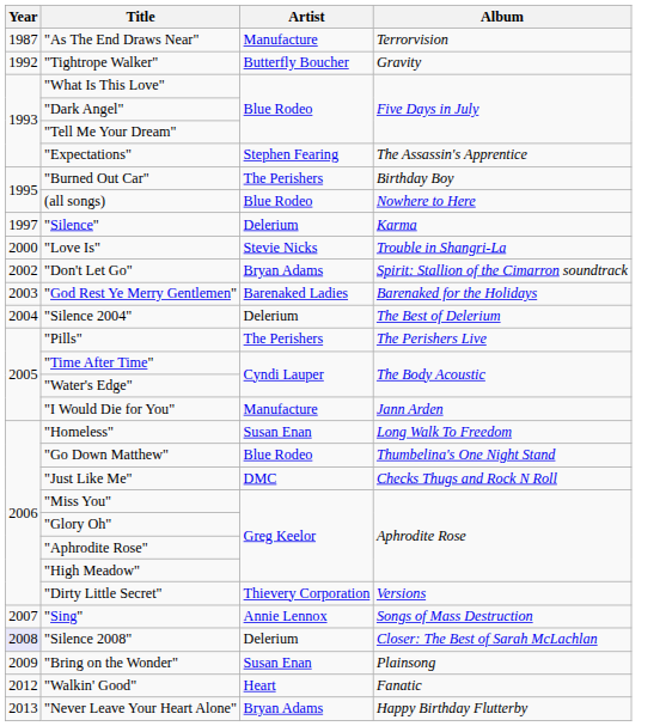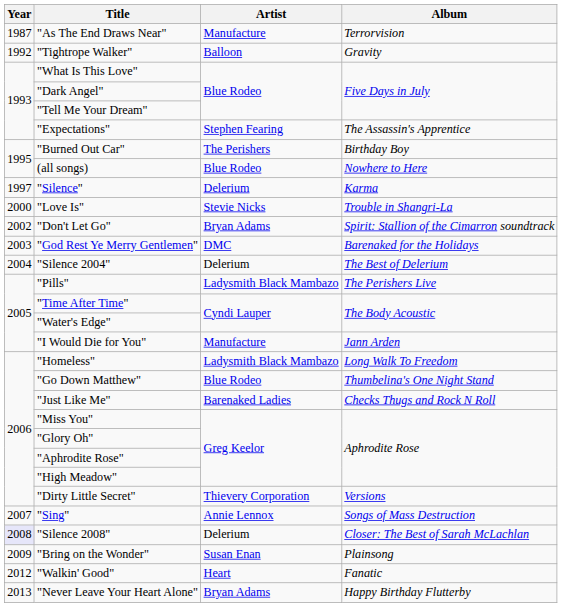 <table class="wikitable" style="text-align:center;">
 <tr>
 <th rowspan="1">Year</th>
 <th rowspan="1">Title</th>
 <th rowspan="1">Artist</th>
 <th rowspan="1">Album</th>
 </tr>
 <tr>
 <td>1987</td>
 <td align="left">"As The End Draws Near"</td>
 <td align="left"><a href='#'>Manufacture</a></td>
 <td align="left"><em>Terrorvision</em></td>
 </tr>
 <tr>
 <td>1992</td>
 <td align="left">"Tightrope Walker"</td>
-<td align="left"><a href='#'>Butterfly Boucher</a></td>
+<td align="left"><a href='#'>Balloon</a></td>
 <td align="left"><em>Gravity</em></td>
 </tr>
 <tr>
 <td rowspan=4>1993</td>
 <td align="left">"What Is This Love"</td>
 <td rowspan=3 align="left"><a href='#'>Blue Rodeo</a></td>
 <td rowspan=3 align="left"><em><a href='#'>Five Days in July</a></em></td>
 </tr>
 <tr>
 <td align="left">"Dark Angel"</td>
 </tr>
 <tr>
 <td align="left">"Tell Me Your Dream"</td>
 </tr>
 <tr>
 <td align="left">"Expectations"</td>
 <td align="left"><a href='#'>Stephen Fearing</a></td>
 <td align="left"><em>The Assassin's Apprentice</em></td>
 </tr>
 <tr>
 <td rowspan=2>1995</td>
 <td align="left">"Burned Out Car"</td>
 <td align="left"><a href='#'>The Perishers</a></td>
 <td align="left"><em>Birthday Boy</em></td>
 </tr>
 <tr>
 <td align="left">(all songs)</td>
 <td align="left"><a href='#'>Blue Rodeo</a></td>
 <td align="left"><em><a href='#'>Nowhere to Here</a></em></td>
 </tr>
 <tr>
 <td>1997</td>
 <td align="left">"<a href='#'>Silence</a>"</td>
 <td align="left"><a href='#'>Delerium</a></td>
 <td align="left"><em><a href='#'>Karma</a></em></td>
 </tr>
 <tr>
 <td>2000</td>
 <td align="left">"Love Is"</td>
 <td align="left"><a href='#'>Stevie Nicks</a></td>
 <td align="left"><em><a href='#'>Trouble in Shangri-La</a></em></td>
 </tr>
 <tr>
 <td>2002</td>
 <td align="left">"Don't Let Go"</td>
 <td align="left"><a href='#'>Bryan Adams</a></td>
 <td align="left"><em><a href='#'>Spirit: Stallion of the Cimarron</a> soundtrack</em></td>
 </tr>
 <tr>
 <td>2003</td>
 <td align="left">"<a href='#'>God Rest Ye Merry Gentlemen</a>"</td>
-<td align="left"><a href='#'>Barenaked Ladies</a></td>
+<td align="left"><a href='#'>DMC</a></td>
 <td align="left"><em><a href='#'>Barenaked for the Holidays</a></em></td>
 </tr>
 <tr>
 <td>2004</td>
 <td align="left">"Silence 2004"</td>
 <td align="left">Delerium</td>
 <td align="left"><em><a href='#'>The Best of Delerium</a></em></td>
 </tr>
 <tr>
 <td rowspan="4">2005</td>
 <td align="left">"Pills"</td>
-<td align="left"><a href='#'>The Perishers</a></td>
+<td align="left"><a href='#'>Ladysmith Black Mambazo</a></td>
 <td align="left"><em><a href='#'>The Perishers Live</a></em></td>
 </tr>
 <tr>
 <td align="left">"<a href='#'>Time After Time</a>"</td>
 <td align="left" rowspan="2"><a href='#'>Cyndi Lauper</a></td>
 <td align="left" rowspan="2"><em><a href='#'>The Body Acoustic</a></em></td>
 </tr>
 <tr>
 <td align="left">"Water's Edge"</td>
 </tr>
 <tr>
 <td align="left">"I Would Die for You"</td>
 <td align="left"><a href='#'>Manufacture</a></td>
 <td align="left"><em><a href='#'>Jann Arden</a></em></td>
 </tr>
 <tr>
 <td rowspan="8">2006</td>
 <td align="left">"Homeless"</td>
-<td align="left"><a href='#'>Susan Enan</a></td>
+<td align="left"><a href='#'>Ladysmith Black Mambazo</a></td>
 <td align="left"><em><a href='#'>Long Walk To Freedom</a></em></td>
 </tr>
 <tr>
 <td align="left">"Go Down Matthew"</td>
 <td align="left"><a href='#'>Blue Rodeo</a></td>
 <td align="left"><em><a href='#'>Thumbelina's One Night Stand</a></em></td>
 </tr>
 <tr>
 <td align="left">"Just Like Me"</td>
-<td align="left"><a href='#'>DMC</a></td>
+<td align="left"><a href='#'>Barenaked Ladies</a></td>
 <td align="left"><em><a href='#'>Checks Thugs and Rock N Roll</a></em></td>
 </tr>
 <tr>
 <td align="left">"Miss You"</td>
 <td align="left" rowspan="4"><a href='#'>Greg Keelor</a></td>
 <td align="left" rowspan="4"><em>Aphrodite Rose</em></td>
 </tr>
 <tr>
 <td align="left">"Glory Oh"</td>
 </tr>
 <tr>
 <td align="left">"Aphrodite Rose"</td>
 </tr>
 <tr>
 <td align="left">"High Meadow"</td>
 </tr>
 <tr>
 <td align="left">"Dirty Little Secret"</td>
 <td align="left"><a href='#'>Thievery Corporation</a></td>
 <td align="left"><em><a href='#'>Versions</a></em></td>
 </tr>
 <tr>
 <td>2007</td>
 <td align="left">"<a href='#'>Sing</a>"</td>
 <td align="left"><a href='#'>Annie Lennox</a></td>
 <td align="left"><em><a href='#'>Songs of Mass Destruction</a></em></td>
 </tr>
 <tr>
 <td style="background: lavender;">2008</td>
 <td align="left">"Silence 2008"</td>
 <td align="left">Delerium</td>
 <td align="left"><em><a href='#'>Closer: The Best of Sarah McLachlan</a></em></td>
 </tr>
 <tr>
 <td>2009</td>
 <td align="left">"Bring on the Wonder"</td>
 <td align="left"><a href='#'>Susan Enan</a></td>
 <td align="left"><em>Plainsong</em></td>
 </tr>
 <tr>
 <td>2012</td>
 <td align="left">"Walkin' Good"</td>
 <td align="left"><a href='#'>Heart</a></td>
 <td align="left"><em>Fanatic</em></td>
 </tr>
 <tr>
 <td>2013</td>
 <td align="left">"Never Leave Your Heart Alone"</td>
 <td align="left"><a href='#'>Bryan Adams</a></td>
 <td align="left"><em>Happy Birthday Flutterby</em></td>
 </tr>
 </table>
